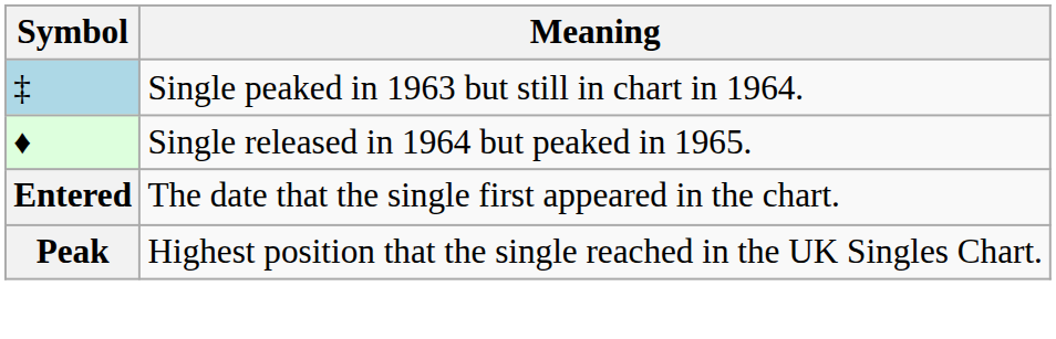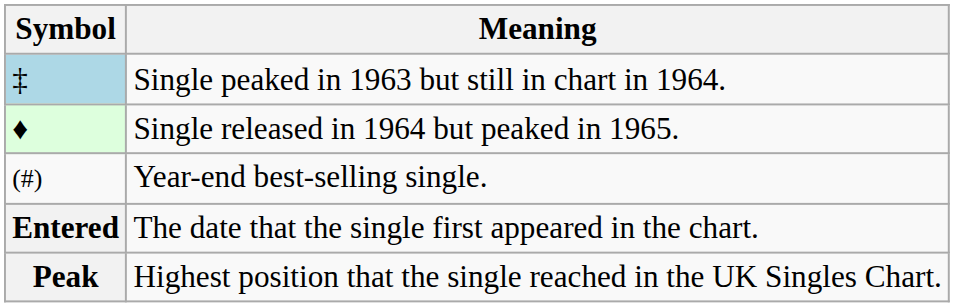 <table Class="wikitable">
 <tr>
 <th>Symbol</th>
 <th>Meaning</th>
 </tr>
 <tr>
 <td bgcolor=lightblue>‡</td>
 <td>Single peaked in 1963 but still in chart in 1964.</td>
 </tr>
 <tr>
 <td bgcolor=#DDFFDD>♦</td>
 <td>Single released in 1964 but peaked in 1965.</td>
 </tr>
 <tr>
+<td><small>(#)</small></td>
+<td>Year-end best-selling single.</td>
+</tr>
+<tr>
 <th>Entered</th>
 <td>The date that the single first appeared in the chart.</td>
 </tr>
 <tr>
 <th>Peak</th>
 <td>Highest position that the single reached in the UK Singles Chart.</td>
 </tr>
 </table>
